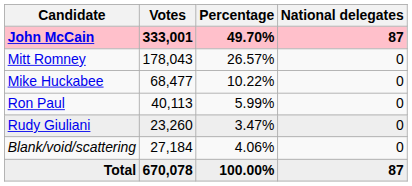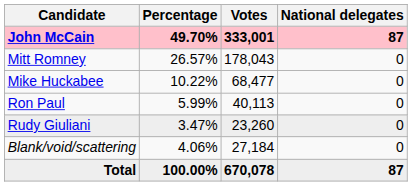 <table class="wikitable" style="text-align:right;">
 <tr>
 <th>Candidate</th>
+<th>Percentage</th>
 <th>Votes</th>
-<th>Percentage</th>
 <th>National delegates</th>
 </tr>
 <tr style="background:pink;">
 <td style="text-align:left;"><strong><a href='#'>John McCain</a></strong></td>
+<td><strong>49.70%</strong></td>
 <td><strong>333,001</strong></td>
-<td><strong>49.70%</strong></td>
 <td><strong>87</strong></td>
 </tr>
 <tr>
 <td style="text-align:left;"><a href='#'>Mitt Romney</a></td>
+<td>26.57%</td>
 <td>178,043</td>
-<td>26.57%</td>
 <td>0</td>
 </tr>
 <tr>
 <td style="text-align:left;"><a href='#'>Mike Huckabee</a></td>
+<td>10.22%</td>
 <td>68,477</td>
-<td>10.22%</td>
 <td>0</td>
 </tr>
 <tr>
 <td style="text-align:left;"><a href='#'>Ron Paul</a></td>
+<td>5.99%</td>
 <td>40,113</td>
-<td>5.99%</td>
 <td>0</td>
 </tr>
 <tr style="background:#eee;">
 <td style="text-align:left;"><a href='#'>Rudy Giuliani</a></td>
+<td>3.47%</td>
 <td>23,260</td>
-<td>3.47%</td>
 <td>0</td>
 </tr>
 <tr>
 <td style="text-align:left;"><em>Blank/void/scattering</em></td>
+<td>4.06%</td>
 <td>27,184</td>
-<td>4.06%</td>
 <td>0</td>
 </tr>
 <tr style="background:#eee;">
 <td><strong>Total</strong></td>
+<td><strong>100.00%</strong></td>
 <td><strong>670,078</strong></td>
-<td><strong>100.00%</strong></td>
 <td><strong>87</strong></td>
 </tr>
 </table>
